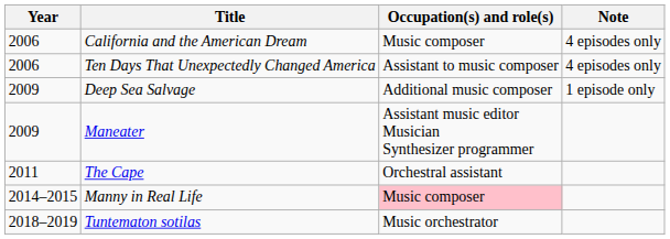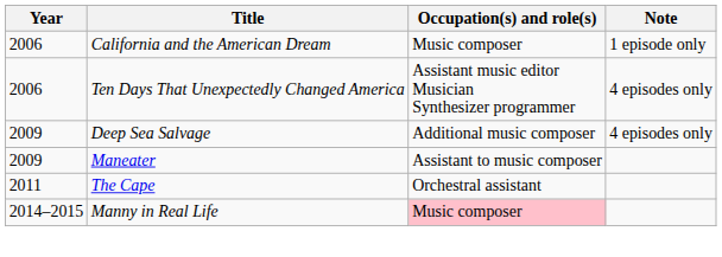 <table class="wikitable">
 <tr>
 <th>Year</th>
 <th>Title</th>
 <th>Occupation(s) and role(s)</th>
 <th>Note</th>
 </tr>
 <tr>
 <td>2006</td>
 <td><em>California and the American Dream</em></td>
 <td>Music composer</td>
-<td>4 episodes only</td>
+<td>1 episode only</td>
 </tr>
 <tr>
 <td>2006</td>
 <td><em>Ten Days That Unexpectedly Changed America</em></td>
-<td>Assistant to music composer</td>
+<td>Assistant music editor<br>Musician<br>Synthesizer programmer</td>
 <td>4 episodes only</td>
 </tr>
 <tr>
 <td>2009</td>
 <td><em>Deep Sea Salvage</em></td>
 <td>Additional music composer</td>
-<td>1 episode only</td>
+<td>4 episodes only</td>
 </tr>
 <tr>
 <td>2009</td>
 <td><em><a href='#'>Maneater</a></em></td>
-<td>Assistant music editor<br>Musician<br>Synthesizer programmer</td>
+<td>Assistant to music composer</td>
 <td></td>
 </tr>
 <tr>
 <td>2011</td>
 <td><em><a href='#'>The Cape</a></em></td>
 <td>Orchestral assistant</td>
 <td></td>
 </tr>
 <tr>
 <td>2014–2015</td>
 <td><em>Manny in Real Life</em></td>
 <td style="background: pink;">Music composer</td>
 <td></td>
 </tr>
-<tr>
-<td>2018–2019</td>
-<td><em><a href='#'>Tuntematon sotilas</a></em></td>
-<td>Music orchestrator</td>
-<td></td>
-</tr>
 </table>
